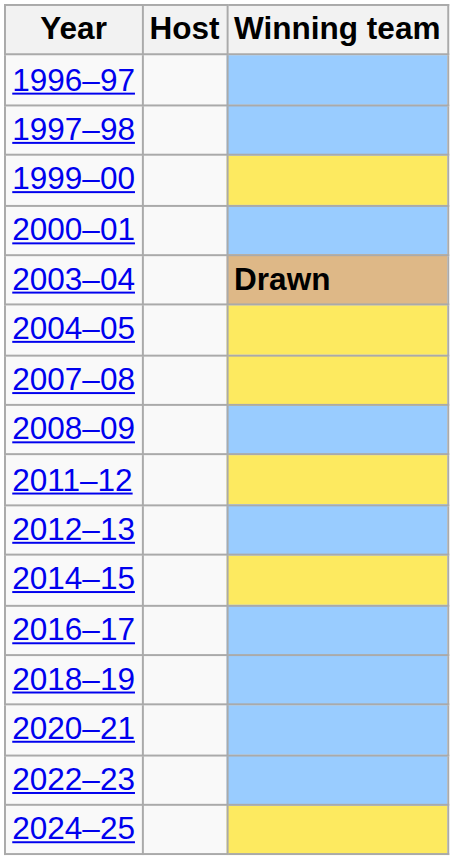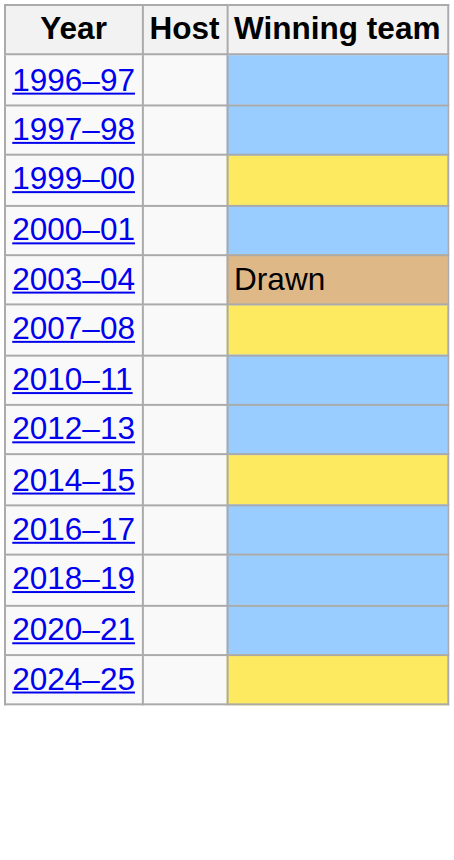 <table class="unsortable wikitable sticky-header static-row-numbers col1left col4left" >
 <tr>
 <th>Year</th>
 <th>Host</th>
 <th>Winning team</th>
 </tr>
 <tr>
 <td><a href='#'>1996–97</a></td>
 <td></td>
 <td style="background:#99ccff"></td>
 </tr>
 <tr>
 <td><a href='#'>1997–98</a></td>
 <td></td>
 <td style="background:#99ccff"></td>
 </tr>
 <tr>
 <td><a href='#'>1999–00</a></td>
 <td></td>
 <td style="background:#fdea60"></td>
 </tr>
 <tr>
 <td><a href='#'>2000–01</a></td>
 <td></td>
 <td style="background:#99ccff"></td>
 </tr>
 <tr>
 <td><a href='#'>2003–04</a></td>
 <td></td>
-<td style="background:#deb887"><strong>Drawn</strong></td>
-</tr>
-<tr>
-<td><a href='#'>2004–05</a></td>
-<td></td>
-<td style="background:#fdea60"></td>
+<td style="background:#deb887">Drawn</td>
 </tr>
 <tr>
 <td><a href='#'>2007–08</a></td>
 <td></td>
 <td style="background:#fdea60"></td>
 </tr>
 <tr>
-<td><a href='#'>2008–09</a></td>
+<td><a href='#'>2010–11</a></td>
 <td></td>
 <td style="background:#99ccff"></td>
-</tr>
-<tr>
-<td><a href='#'>2011–12</a></td>
-<td></td>
-<td style="background:#fdea60"></td>
 </tr>
 <tr>
 <td><a href='#'>2012–13</a></td>
 <td></td>
 <td style="background:#99ccff"></td>
 </tr>
 <tr>
 <td><a href='#'>2014–15</a></td>
 <td></td>
 <td style="background:#fdea60"></td>
 </tr>
 <tr>
 <td><a href='#'>2016–17</a></td>
 <td></td>
 <td style="background:#99ccff"></td>
 </tr>
 <tr>
 <td><a href='#'>2018–19</a></td>
 <td></td>
 <td style="background:#99ccff"></td>
 </tr>
 <tr>
 <td><a href='#'>2020–21</a></td>
 <td></td>
 <td style="background:#99ccff"></td>
 </tr>
 <tr>
-<td><a href='#'>2022–23</a></td>
-<td></td>
-<td style="background:#99ccff"></td>
-</tr>
-<tr>
 <td><a href='#'>2024–25</a></td>
 <td></td>
 <td style="background:#fdea60"></td>
 </tr>
 </table>
